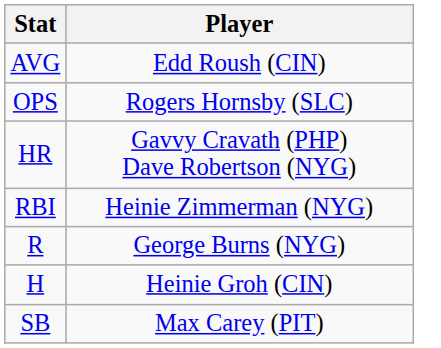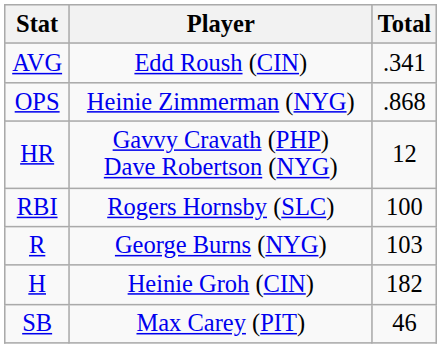 <table class="wikitable" style="text-align:center;">
 <tr>
 <th style="width:15%;">Stat</th>
 <th>Player</th>
+<th style="width:15%;">Total</th>
 </tr>
 <tr>
 <td><a href='#'>AVG</a></td>
 <td><a href='#'>Edd Roush</a> (<a href='#'>CIN</a>)</td>
+<td>.341</td>
 </tr>
 <tr>
 <td><a href='#'>OPS</a></td>
-<td><a href='#'>Rogers Hornsby</a> (<a href='#'>SLC</a>)</td>
+<td><a href='#'>Heinie Zimmerman</a> (<a href='#'>NYG</a>)</td>
+<td>.868</td>
 </tr>
 <tr>
 <td><a href='#'>HR</a></td>
 <td><a href='#'>Gavvy Cravath</a> (<a href='#'>PHP</a>)<br><a href='#'>Dave Robertson</a> (<a href='#'>NYG</a>)</td>
+<td>12</td>
 </tr>
 <tr>
 <td><a href='#'>RBI</a></td>
-<td><a href='#'>Heinie Zimmerman</a> (<a href='#'>NYG</a>)</td>
+<td><a href='#'>Rogers Hornsby</a> (<a href='#'>SLC</a>)</td>
+<td>100</td>
 </tr>
 <tr>
 <td><a href='#'>R</a></td>
 <td><a href='#'>George Burns</a> (<a href='#'>NYG</a>)</td>
+<td>103</td>
 </tr>
 <tr>
 <td><a href='#'>H</a></td>
 <td><a href='#'>Heinie Groh</a> (<a href='#'>CIN</a>)</td>
+<td>182</td>
 </tr>
 <tr>
 <td><a href='#'>SB</a></td>
 <td><a href='#'>Max Carey</a> (<a href='#'>PIT</a>)</td>
+<td>46</td>
 </tr>
 </table>
